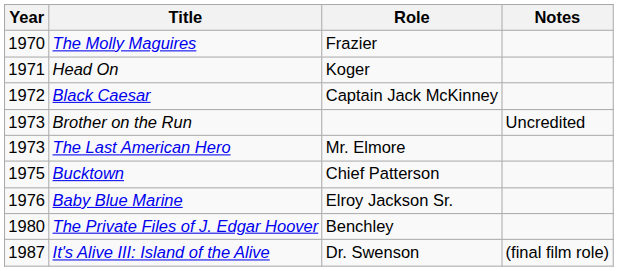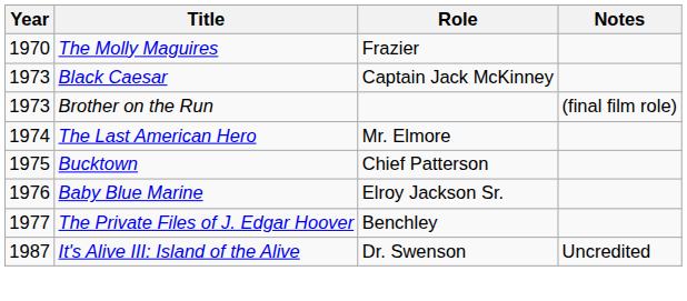 <table class="wikitable">
 <tr>
 <th>Year</th>
 <th>Title</th>
 <th>Role</th>
 <th>Notes</th>
 </tr>
 <tr>
 <td>1970</td>
 <td><em><a href='#'>The Molly Maguires</a></em></td>
 <td>Frazier</td>
 <td></td>
 </tr>
 <tr>
-<td>1971</td>
-<td><em>Head On</em></td>
-<td>Koger</td>
-<td></td>
-</tr>
-<tr>
-<td>1972</td>
+<td>1973</td>
 <td><em><a href='#'>Black Caesar</a></em></td>
 <td>Captain Jack McKinney</td>
 <td></td>
 </tr>
 <tr>
 <td>1973</td>
 <td><em>Brother on the Run</em></td>
 <td></td>
-<td>Uncredited</td>
+<td>(final film role)</td>
 </tr>
 <tr>
-<td>1973</td>
+<td>1974</td>
 <td><em><a href='#'>The Last American Hero</a></em></td>
 <td>Mr. Elmore</td>
 <td></td>
 </tr>
 <tr>
 <td>1975</td>
 <td><em><a href='#'>Bucktown</a></em></td>
 <td>Chief Patterson</td>
 <td></td>
 </tr>
 <tr>
 <td>1976</td>
 <td><em><a href='#'>Baby Blue Marine</a></em></td>
 <td>Elroy Jackson Sr.</td>
 <td></td>
 </tr>
 <tr>
-<td>1980</td>
+<td>1977</td>
 <td><em><a href='#'>The Private Files of J. Edgar Hoover</a></em></td>
 <td>Benchley</td>
 <td></td>
 </tr>
 <tr>
 <td>1987</td>
 <td><em><a href='#'>It's Alive III: Island of the Alive</a></em></td>
 <td>Dr. Swenson</td>
-<td>(final film role)</td>
+<td>Uncredited</td>
 </tr>
 </table>
